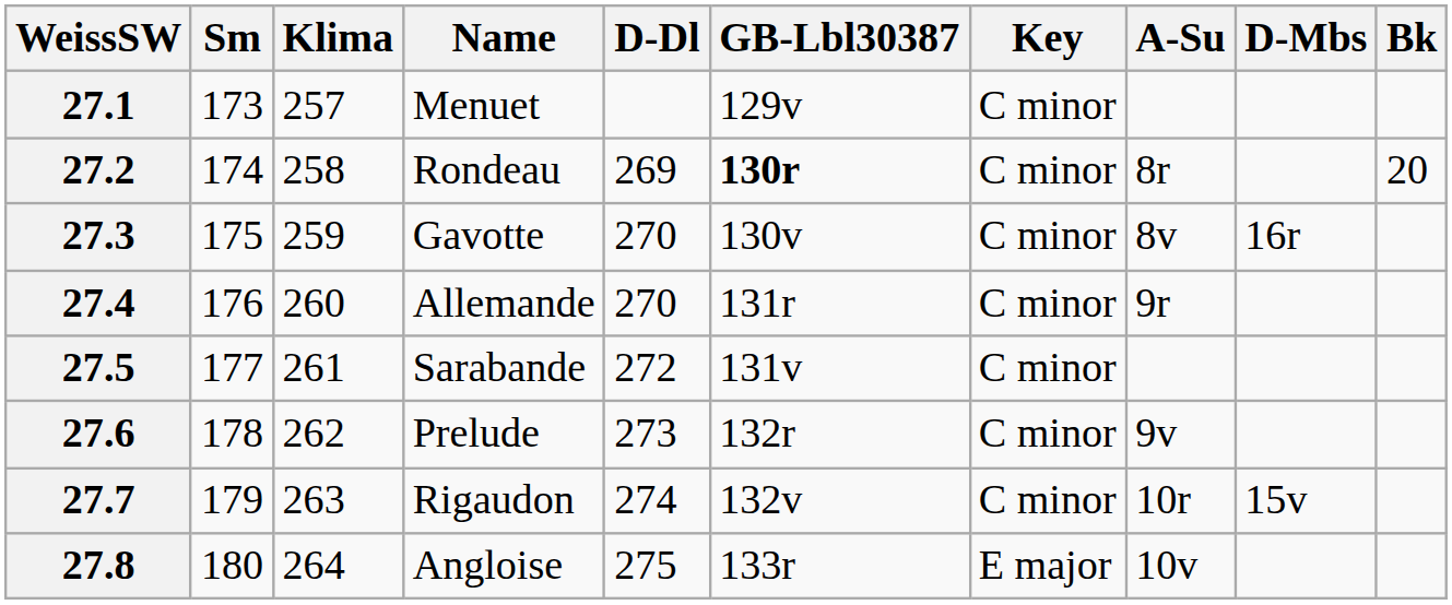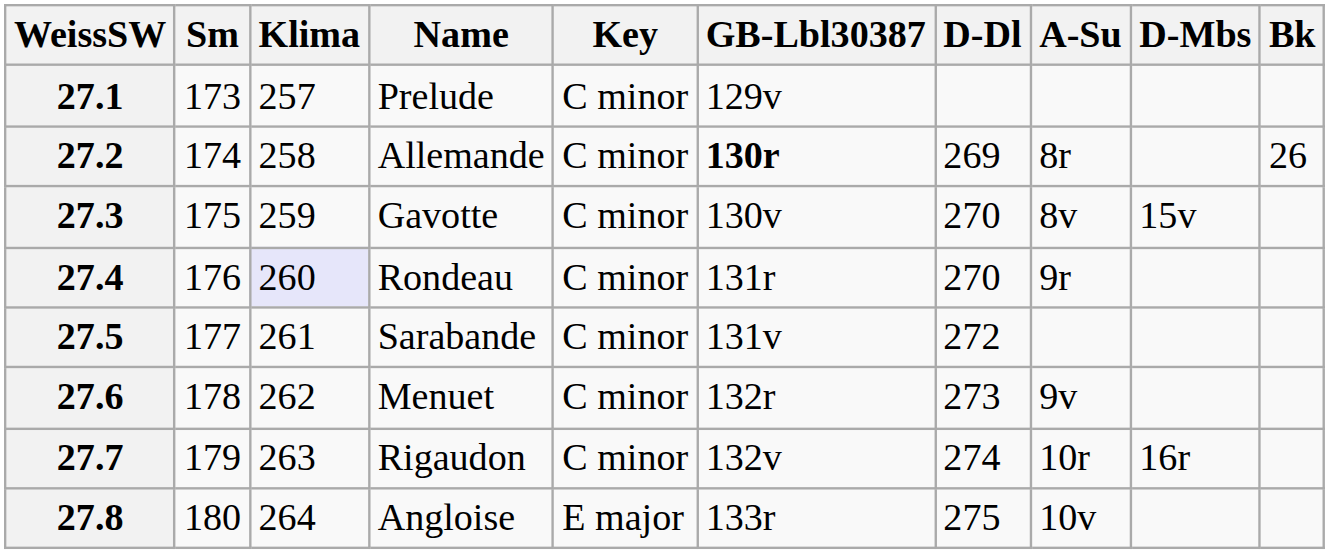 <table border="1" class="wikitable sortable">
 <tr>
 <th data-sort-type="number">WeissSW</th>
 <th>Sm</th>
 <th>Klima</th>
 <th class="unsortable">Name</th>
+<th class="unsortable">Key</th>
+<th>GB-Lbl30387</th>
 <th>D-Dl</th>
-<th>GB-Lbl30387</th>
-<th class="unsortable">Key</th>
 <th>A-Su</th>
 <th>D-Mbs</th>
 <th>Bk</th>
 </tr>
 <tr>
 <th data-sort-value="1">27.1</th>
 <td>173</td>
 <td>257</td>
-<td>Menuet</td>
+<td>Prelude</td>
+<td>C minor</td>
+<td>129v</td>
 <td></td>
-<td>129v</td>
-<td>C minor</td>
 <td></td>
 <td></td>
 <td></td>
 </tr>
 <tr>
 <th data-sort-value="2">27.2</th>
 <td>174</td>
 <td>258</td>
-<td>Rondeau</td>
+<td>Allemande</td>
+<td>C minor</td>
+<td><strong>130r</strong></td>
 <td>269</td>
-<td><strong>130r</strong></td>
-<td>C minor</td>
 <td>8r</td>
 <td></td>
-<td>20</td>
+<td>26</td>
 </tr>
 <tr>
 <th data-sort-value="3">27.3</th>
 <td>175</td>
 <td>259</td>
 <td>Gavotte</td>
+<td>C minor</td>
+<td>130v</td>
 <td>270</td>
-<td>130v</td>
-<td>C minor</td>
 <td>8v</td>
-<td>16r</td>
+<td>15v</td>
 <td></td>
 </tr>
 <tr>
 <th data-sort-value="4">27.4</th>
 <td>176</td>
-<td>260</td>
-<td>Allemande</td>
+<td style="background: lavender;">260</td>
+<td>Rondeau</td>
+<td>C minor</td>
+<td>131r</td>
 <td>270</td>
-<td>131r</td>
-<td>C minor</td>
 <td>9r</td>
 <td></td>
 <td></td>
 </tr>
 <tr>
 <th data-sort-value="5">27.5</th>
 <td>177</td>
 <td>261</td>
 <td>Sarabande</td>
+<td>C minor</td>
+<td>131v</td>
 <td>272</td>
-<td>131v</td>
-<td>C minor</td>
 <td></td>
 <td></td>
 <td></td>
 </tr>
 <tr>
 <th data-sort-value="6">27.6</th>
 <td>178</td>
 <td>262</td>
-<td>Prelude</td>
+<td>Menuet</td>
+<td>C minor</td>
+<td>132r</td>
 <td>273</td>
-<td>132r</td>
-<td>C minor</td>
 <td>9v</td>
 <td></td>
 <td></td>
 </tr>
 <tr>
 <th data-sort-value="7">27.7</th>
 <td>179</td>
 <td>263</td>
 <td>Rigaudon</td>
+<td>C minor</td>
+<td>132v</td>
 <td>274</td>
-<td>132v</td>
-<td>C minor</td>
 <td>10r</td>
-<td>15v</td>
+<td>16r</td>
 <td></td>
 </tr>
 <tr>
 <th data-sort-value="8">27.8</th>
 <td>180</td>
 <td>264</td>
 <td>Angloise</td>
+<td>E major</td>
+<td>133r</td>
 <td>275</td>
-<td>133r</td>
-<td>E major</td>
 <td>10v</td>
 <td></td>
 <td></td>
 </tr>
 </table>
